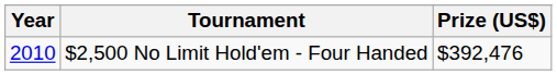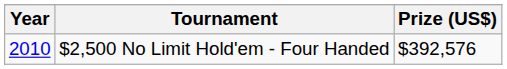 <table class="wikitable">
 <tr>
 </tr>
 <tr>
 <th>Year</th>
 <th>Tournament</th>
 <th>Prize (US$)</th>
 </tr>
 <tr>
 <td><a href='#'>2010</a></td>
 <td>$2,500 No Limit Hold'em - Four Handed</td>
-<td>$392,476</td>
+<td>$392,576</td>
 </tr>
 </table>
